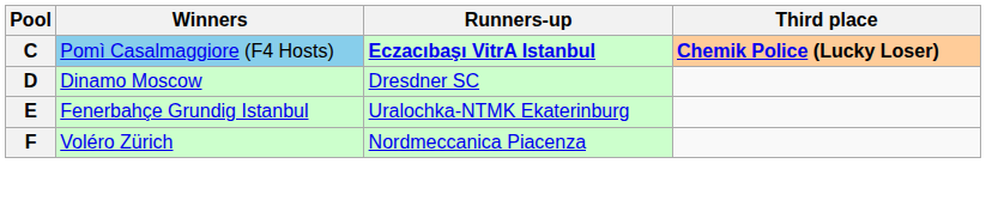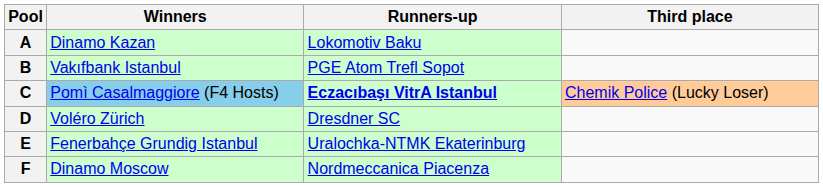 <table class="wikitable">
 <tr>
 <th>Pool</th>
 <th width=250>Winners</th>
 <th width=250>Runners-up</th>
 <th width=250>Third place</th>
 </tr>
 <tr>
+<th>A</th>
+<td bgcolor=#ccffcc> <a href='#'>Dinamo Kazan</a></td>
+<td bgcolor=#ccffcc> <a href='#'>Lokomotiv Baku</a></td>
+<td></td>
+</tr>
+<tr>
+<th>B</th>
+<td bgcolor=#ccffcc> <a href='#'>Vakıfbank Istanbul</a></td>
+<td bgcolor=#ccffcc> <a href='#'>PGE Atom Trefl Sopot</a></td>
+<td></td>
+</tr>
+<tr>
 <th>C</th>
 <td bgcolor=#87ceeb> <a href='#'>Pomì Casalmaggiore</a> (F4 Hosts)</td>
 <td bgcolor=#ccffcc><strong> <a href='#'>Eczacıbaşı VitrA Istanbul</a></strong></td>
-<td bgcolor=#ffcc99><strong> <a href='#'>Chemik Police</a> (Lucky Loser)</strong></td>
+<td bgcolor=#ffcc99> <a href='#'>Chemik Police</a> (Lucky Loser)</td>
 </tr>
 <tr>
 <th>D</th>
-<td bgcolor=#ccffcc> <a href='#'>Dinamo Moscow</a></td>
+<td bgcolor=#ccffcc> <a href='#'>Voléro Zürich</a></td>
 <td bgcolor=#ccffcc> <a href='#'>Dresdner SC</a></td>
 <td></td>
 </tr>
 <tr>
 <th>E</th>
 <td bgcolor=#ccffcc> <a href='#'>Fenerbahçe Grundig Istanbul</a></td>
 <td bgcolor=#ccffcc> <a href='#'>Uralochka-NTMK Ekaterinburg</a></td>
 <td></td>
 </tr>
 <tr>
 <th>F</th>
-<td bgcolor=#ccffcc> <a href='#'>Voléro Zürich</a></td>
+<td bgcolor=#ccffcc> <a href='#'>Dinamo Moscow</a></td>
 <td bgcolor=#ccffcc> <a href='#'>Nordmeccanica Piacenza</a></td>
 <td></td>
 </tr>
 </table>
